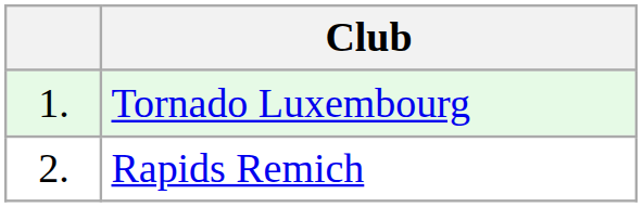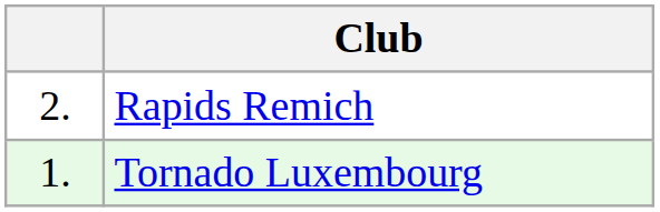 <table class="wikitable">
 <tr>
 <th width="30"></th>
 <th width="200">Club</th>
 </tr>
+<tr bgcolor="#FFFFFF" align="center">
+<td>2.</td>
+<td align="left"><a href='#'>Rapids Remich</a></td>
+</tr>
 <tr bgcolor="#e6fae6" align="center">
 <td>1.</td>
 <td align="left"><a href='#'>Tornado Luxembourg</a></td>
 </tr>
-<tr bgcolor="#FFFFFF" align="center">
-<td>2.</td>
-<td align="left"><a href='#'>Rapids Remich</a></td>
-</tr>
 </table>
